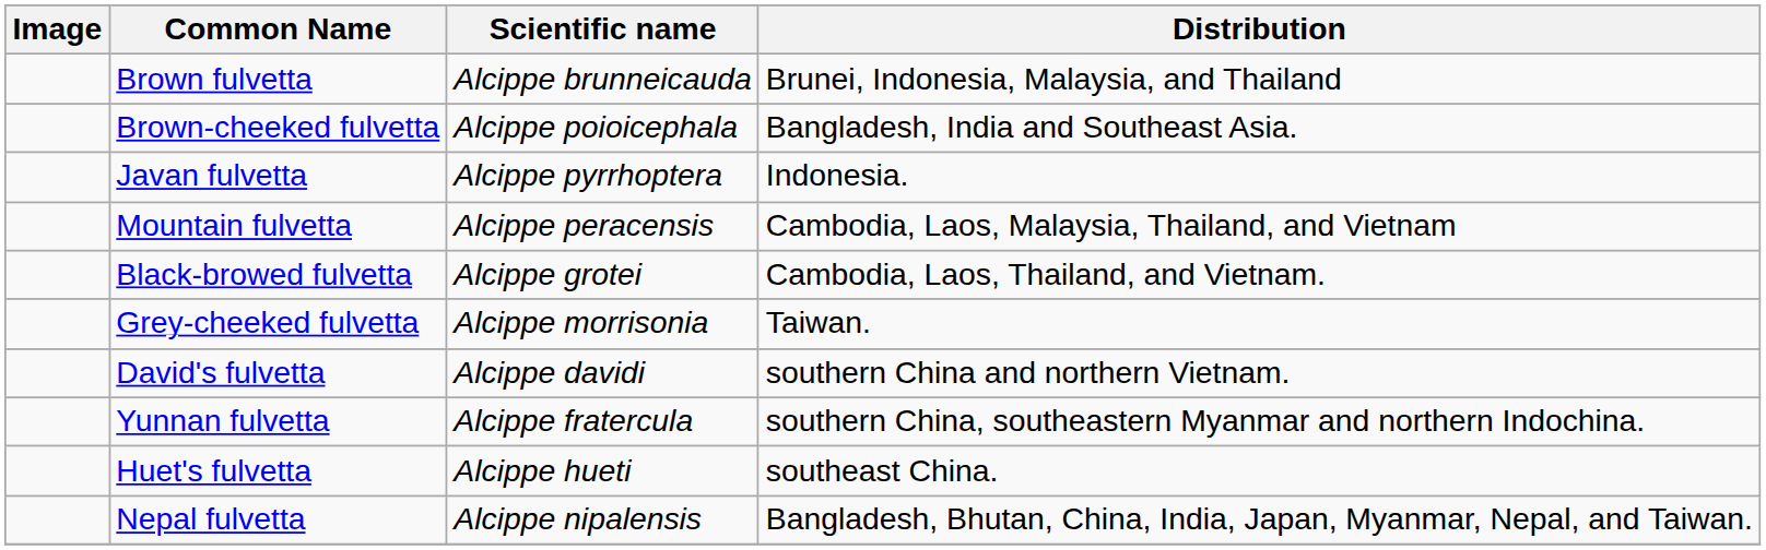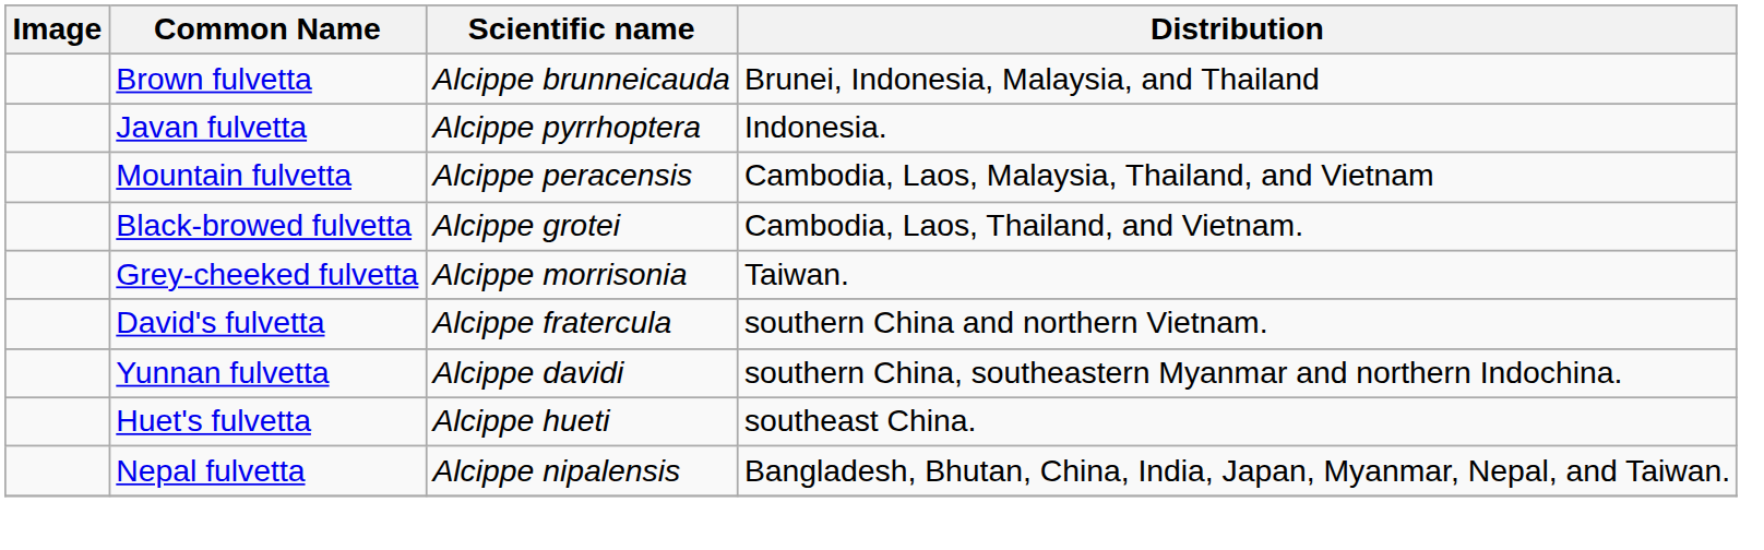 <table class="wikitable">
 <tr>
 <th>Image</th>
 <th>Common Name</th>
 <th>Scientific name</th>
 <th>Distribution</th>
 </tr>
 <tr>
 <td></td>
 <td><a href='#'>Brown fulvetta</a></td>
 <td><em>Alcippe brunneicauda</em></td>
 <td>Brunei, Indonesia, Malaysia, and Thailand</td>
-</tr>
-<tr>
-<td></td>
-<td><a href='#'>Brown-cheeked fulvetta</a></td>
-<td><em>Alcippe poioicephala</em></td>
-<td>Bangladesh, India and Southeast Asia.</td>
 </tr>
 <tr>
 <td></td>
 <td><a href='#'>Javan fulvetta</a></td>
 <td><em>Alcippe pyrrhoptera</em></td>
 <td>Indonesia.</td>
 </tr>
 <tr>
 <td></td>
 <td><a href='#'>Mountain fulvetta</a></td>
 <td><em>Alcippe peracensis</em></td>
 <td>Cambodia, Laos, Malaysia, Thailand, and Vietnam</td>
 </tr>
 <tr>
 <td></td>
 <td><a href='#'>Black-browed fulvetta</a></td>
 <td><em>Alcippe grotei</em></td>
 <td>Cambodia, Laos, Thailand, and Vietnam.</td>
 </tr>
 <tr>
 <td></td>
 <td><a href='#'>Grey-cheeked fulvetta</a></td>
 <td><em>Alcippe morrisonia</em></td>
 <td>Taiwan.</td>
 </tr>
 <tr>
 <td></td>
 <td><a href='#'>David's fulvetta</a></td>
-<td><em>Alcippe davidi</em></td>
+<td><em>Alcippe fratercula</em></td>
 <td>southern China and northern Vietnam.</td>
 </tr>
 <tr>
 <td></td>
 <td><a href='#'>Yunnan fulvetta</a></td>
-<td><em>Alcippe fratercula</em></td>
+<td><em>Alcippe davidi</em></td>
 <td>southern China, southeastern Myanmar and northern Indochina.</td>
 </tr>
 <tr>
 <td></td>
 <td><a href='#'>Huet's fulvetta</a></td>
 <td><em>Alcippe hueti</em></td>
 <td>southeast China.</td>
 </tr>
 <tr>
 <td></td>
 <td><a href='#'>Nepal fulvetta</a></td>
 <td><em>Alcippe nipalensis</em></td>
 <td>Bangladesh, Bhutan, China, India, Japan, Myanmar, Nepal, and Taiwan.</td>
 </tr>
 <tr>
 </tr>
 </table>
